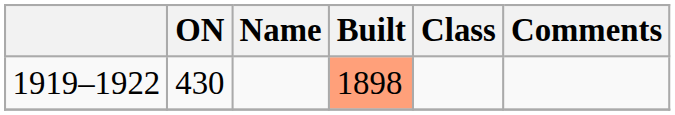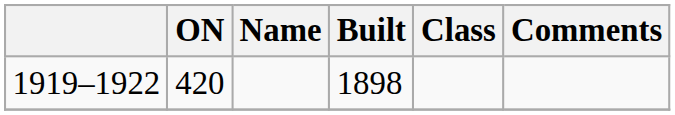 <table class="wikitable">
 <tr>
 <th></th>
 <th>ON</th>
 <th>Name</th>
 <th>Built</th>
 <th>Class</th>
 <th>Comments</th>
 </tr>
 <tr>
 <td>1919–1922</td>
-<td>430</td>
+<td>420</td>
 <td></td>
-<td style="background: lightsalmon;">1898</td>
+<td>1898</td>
 <td></td>
 <td></td>
 </tr>
 <tr>
 </tr>
 </table>
